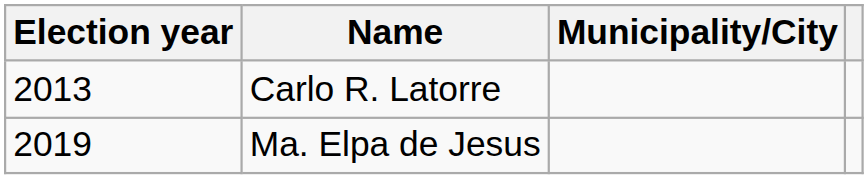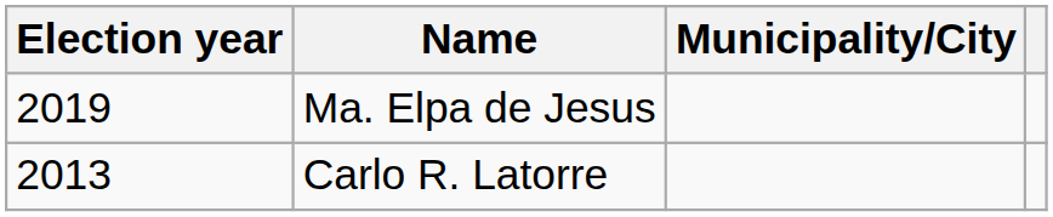 <table class="wikitable">
 <tr>
 <th>Election year</th>
 <th>Name</th>
 <th>Municipality/City</th>
 <th></th>
 </tr>
 <tr>
+<td>2019</td>
+<td>Ma. Elpa de Jesus</td>
+<td></td>
+<td></td>
+</tr>
+<tr>
 <td>2013</td>
 <td>Carlo R. Latorre</td>
 <td></td>
 <td></td>
 </tr>
-<tr>
-<td>2019</td>
-<td>Ma. Elpa de Jesus</td>
-<td></td>
-<td></td>
-</tr>
 </table>
